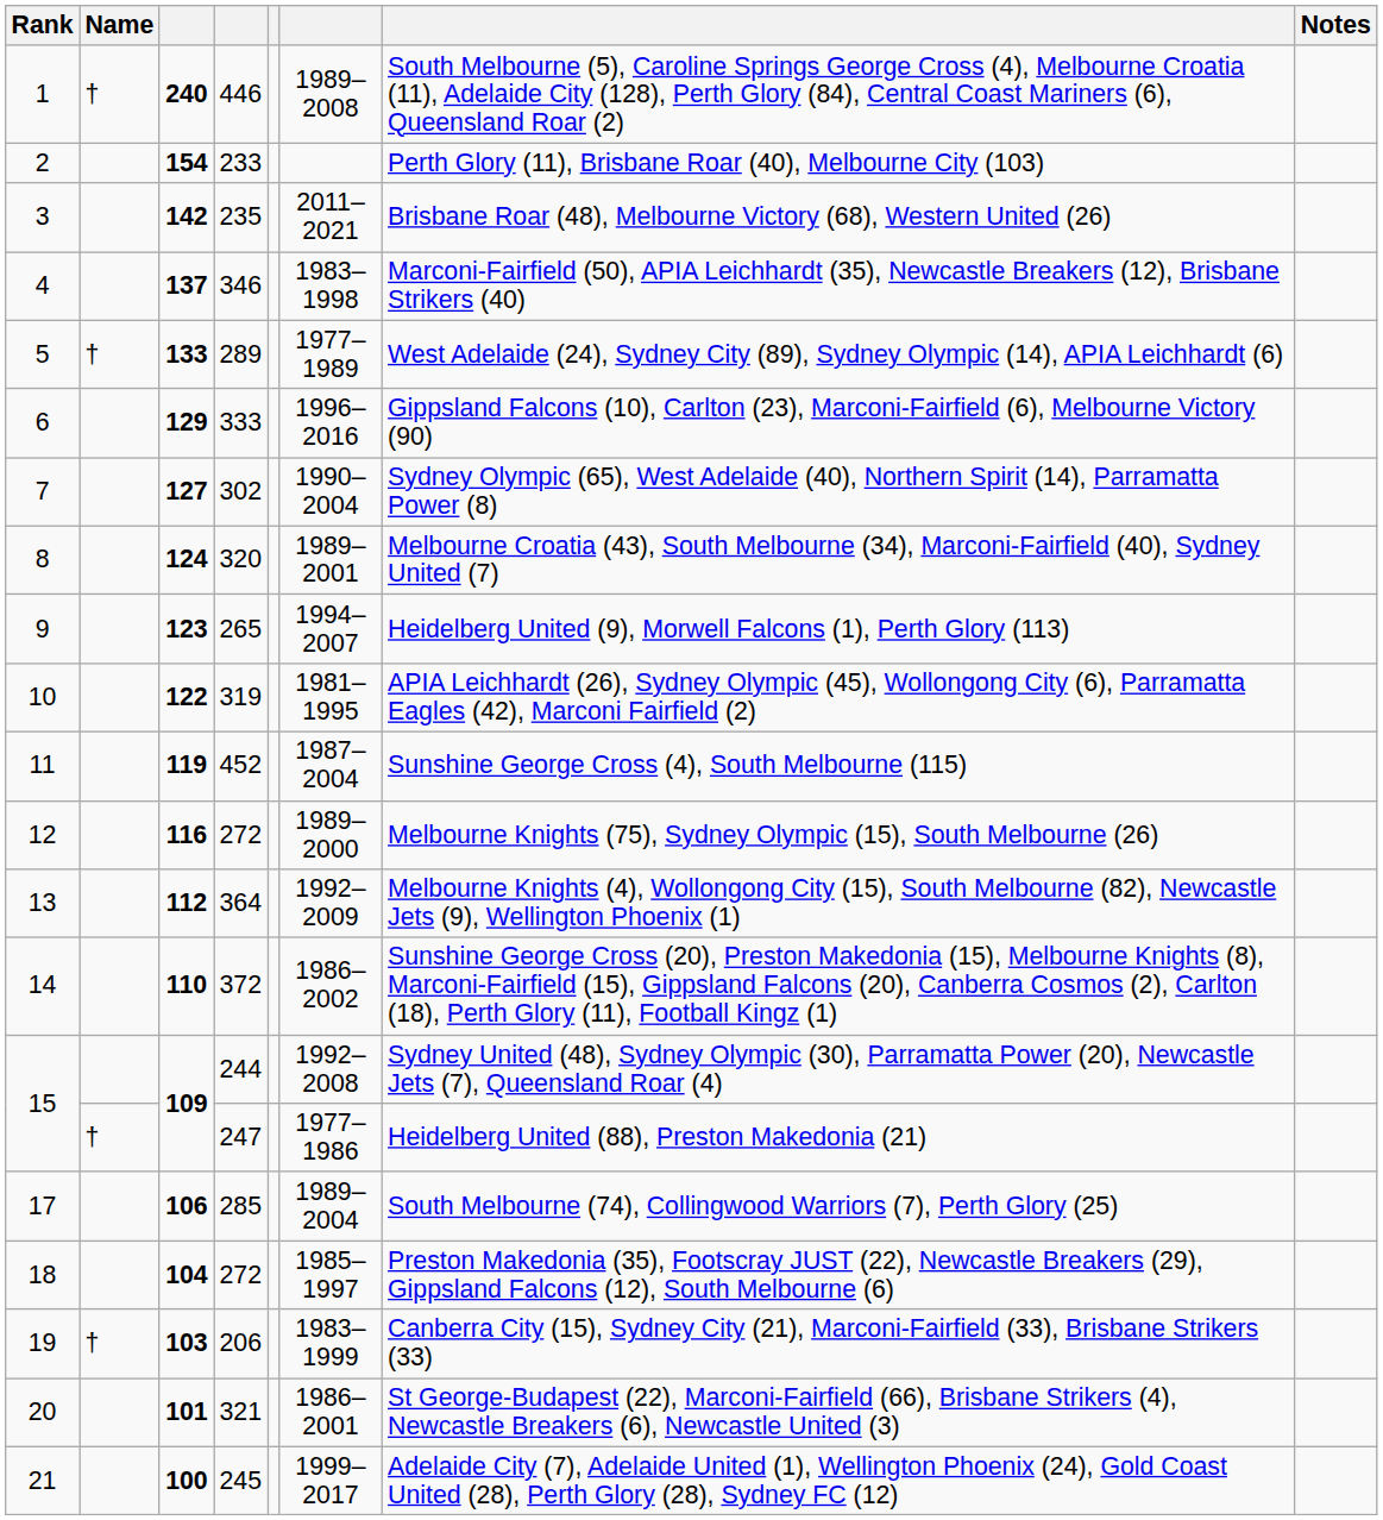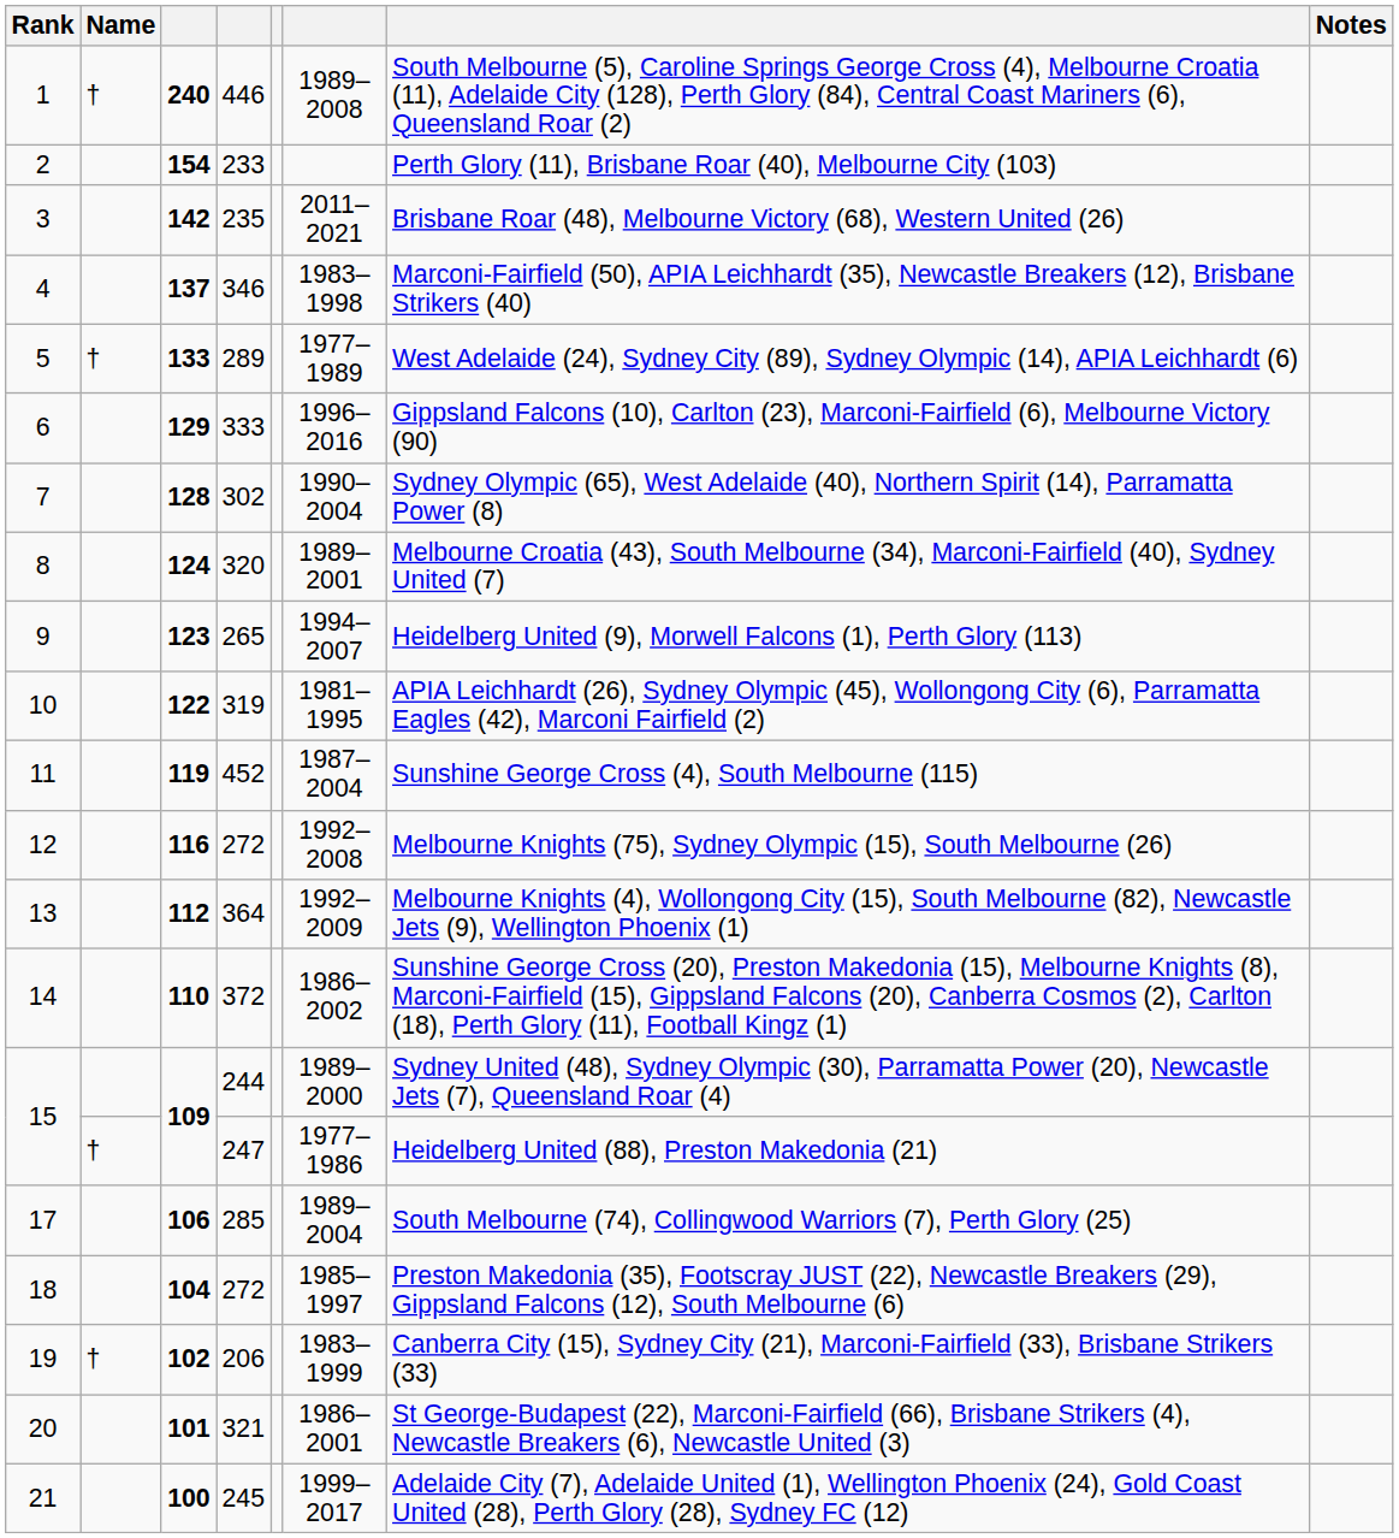 <table class="wikitable sortable" style="text-align: center">
 <tr>
 <th>Rank</th>
 <th>Name</th>
 <th></th>
 <th></th>
 <th></th>
 <th></th>
 <th class="unsortable"></th>
 <th class="unsortable">Notes</th>
 </tr>
 <tr>
 <td>1</td>
 <td align=left>  †</td>
 <td><strong>240</strong></td>
 <td>446</td>
 <td></td>
 <td>1989–2008</td>
 <td align=left><a href='#'>South Melbourne</a> (5), <a href='#'>Caroline Springs George Cross</a> (4), <a href='#'>Melbourne Croatia</a> (11), <a href='#'>Adelaide City</a> (128), <a href='#'>Perth Glory</a> (84), <a href='#'>Central Coast Mariners</a> (6), <a href='#'>Queensland Roar</a> (2)</td>
 <td></td>
 </tr>
 <tr>
 <td>2</td>
 <td align=left> </td>
 <td><strong>154</strong></td>
 <td>233</td>
 <td></td>
 <td></td>
 <td align=left><a href='#'>Perth Glory</a> (11), <a href='#'>Brisbane Roar</a> (40), <a href='#'>Melbourne City</a> (103)</td>
 <td></td>
 </tr>
 <tr>
 <td>3</td>
 <td align=left> </td>
 <td><strong>142</strong></td>
 <td>235</td>
 <td></td>
 <td>2011–2021</td>
 <td align=left><a href='#'>Brisbane Roar</a> (48), <a href='#'>Melbourne Victory</a> (68), <a href='#'>Western United</a> (26)</td>
 <td></td>
 </tr>
 <tr>
 <td>4</td>
 <td align=left> </td>
 <td><strong>137</strong></td>
 <td>346</td>
 <td></td>
 <td>1983–1998</td>
 <td align=left><a href='#'>Marconi-Fairfield</a> (50), <a href='#'>APIA Leichhardt</a> (35), <a href='#'>Newcastle Breakers</a> (12), <a href='#'>Brisbane Strikers</a> (40)</td>
 <td></td>
 </tr>
 <tr>
 <td>5</td>
 <td align=left>  †</td>
 <td><strong>133</strong></td>
 <td>289</td>
 <td></td>
 <td>1977–1989</td>
 <td align=left><a href='#'>West Adelaide</a> (24), <a href='#'>Sydney City</a> (89), <a href='#'>Sydney Olympic</a> (14), <a href='#'>APIA Leichhardt</a> (6)</td>
 <td></td>
 </tr>
 <tr>
 <td>6</td>
 <td align=left> </td>
 <td><strong>129</strong></td>
 <td>333</td>
 <td></td>
 <td>1996–2016</td>
 <td align=left><a href='#'>Gippsland Falcons</a> (10), <a href='#'>Carlton</a> (23), <a href='#'>Marconi-Fairfield</a> (6), <a href='#'>Melbourne Victory</a> (90)</td>
 <td></td>
 </tr>
 <tr>
 <td>7</td>
 <td align=left> </td>
-<td><strong>127</strong></td>
+<td><strong>128</strong></td>
 <td>302</td>
 <td></td>
 <td>1990–2004</td>
 <td align=left><a href='#'>Sydney Olympic</a> (65), <a href='#'>West Adelaide</a> (40), <a href='#'>Northern Spirit</a> (14), <a href='#'>Parramatta Power</a> (8)</td>
 <td></td>
 </tr>
 <tr>
 <td>8</td>
 <td align=left> </td>
 <td><strong>124</strong></td>
 <td>320</td>
 <td></td>
 <td>1989–2001</td>
 <td align=left><a href='#'>Melbourne Croatia</a> (43), <a href='#'>South Melbourne</a> (34), <a href='#'>Marconi-Fairfield</a> (40), <a href='#'>Sydney United</a> (7)</td>
 <td></td>
 </tr>
 <tr>
 <td>9</td>
 <td align=left></td>
 <td><strong>123</strong></td>
 <td>265</td>
 <td></td>
 <td>1994–2007</td>
 <td align=left><a href='#'>Heidelberg United</a> (9), <a href='#'>Morwell Falcons</a> (1), <a href='#'>Perth Glory</a> (113)</td>
 <td></td>
 </tr>
 <tr>
 <td>10</td>
 <td align=left> </td>
 <td><strong>122</strong></td>
 <td>319</td>
 <td></td>
 <td>1981–1995</td>
 <td align=left><a href='#'>APIA Leichhardt</a> (26), <a href='#'>Sydney Olympic</a> (45), <a href='#'>Wollongong City</a> (6), <a href='#'>Parramatta Eagles</a> (42), <a href='#'>Marconi Fairfield</a> (2)</td>
 <td></td>
 </tr>
 <tr>
 <td>11</td>
 <td align=left> </td>
 <td><strong>119</strong></td>
 <td>452</td>
 <td></td>
 <td>1987–2004</td>
 <td align=left><a href='#'>Sunshine George Cross</a> (4), <a href='#'>South Melbourne</a> (115)</td>
 <td></td>
 </tr>
 <tr>
 <td>12</td>
 <td align=left> </td>
 <td><strong>116</strong></td>
 <td>272</td>
 <td></td>
-<td>1989–2000</td>
+<td>1992–2008</td>
 <td align=left><a href='#'>Melbourne Knights</a> (75), <a href='#'>Sydney Olympic</a> (15), <a href='#'>South Melbourne</a> (26)</td>
 <td></td>
 </tr>
 <tr>
 <td>13</td>
 <td align=left> </td>
 <td><strong>112</strong></td>
 <td>364</td>
 <td></td>
 <td>1992–2009</td>
 <td align=left><a href='#'>Melbourne Knights</a> (4), <a href='#'>Wollongong City</a> (15), <a href='#'>South Melbourne</a> (82), <a href='#'>Newcastle Jets</a> (9), <a href='#'>Wellington Phoenix</a> (1)</td>
 <td></td>
 </tr>
 <tr>
 <td>14</td>
 <td align=left> </td>
 <td><strong>110</strong></td>
 <td>372</td>
 <td></td>
 <td>1986–2002</td>
 <td align=left><a href='#'>Sunshine George Cross</a> (20), <a href='#'>Preston Makedonia</a> (15), <a href='#'>Melbourne Knights</a> (8), <a href='#'>Marconi-Fairfield</a> (15), <a href='#'>Gippsland Falcons</a> (20), <a href='#'>Canberra Cosmos</a> (2), <a href='#'>Carlton</a> (18), <a href='#'>Perth Glory</a> (11), <a href='#'>Football Kingz</a> (1)</td>
 <td></td>
 </tr>
 <tr>
 <td rowspan="2">15</td>
 <td align=left> </td>
 <td rowspan="2"><strong>109</strong></td>
 <td>244</td>
 <td></td>
-<td>1992–2008</td>
+<td>1989–2000</td>
 <td align=left><a href='#'>Sydney United</a> (48), <a href='#'>Sydney Olympic</a> (30), <a href='#'>Parramatta Power</a> (20), <a href='#'>Newcastle Jets</a> (7), <a href='#'>Queensland Roar</a> (4)</td>
 <td></td>
 </tr>
 <tr>
 <td align=left>  †</td>
 <td>247</td>
 <td></td>
 <td>1977–1986</td>
 <td align=left><a href='#'>Heidelberg United</a> (88), <a href='#'>Preston Makedonia</a> (21)</td>
 <td></td>
 </tr>
 <tr>
 <td>17</td>
 <td align=left> </td>
 <td><strong>106</strong></td>
 <td>285</td>
 <td></td>
 <td>1989–2004</td>
 <td align=left><a href='#'>South Melbourne</a> (74), <a href='#'>Collingwood Warriors</a> (7), <a href='#'>Perth Glory</a> (25)</td>
 <td></td>
 </tr>
 <tr>
 <td>18</td>
 <td align=left> </td>
 <td><strong>104</strong></td>
 <td>272</td>
 <td></td>
 <td>1985–1997</td>
 <td align=left><a href='#'>Preston Makedonia</a> (35), <a href='#'>Footscray JUST</a> (22), <a href='#'>Newcastle Breakers</a> (29), <a href='#'>Gippsland Falcons</a> (12), <a href='#'>South Melbourne</a> (6)</td>
 <td></td>
 </tr>
 <tr>
 <td>19</td>
 <td align=left>  †</td>
-<td><strong>103</strong></td>
+<td><strong>102</strong></td>
 <td>206</td>
 <td></td>
 <td>1983–1999</td>
 <td align=left><a href='#'>Canberra City</a> (15), <a href='#'>Sydney City</a> (21), <a href='#'>Marconi-Fairfield</a> (33), <a href='#'>Brisbane Strikers</a> (33)</td>
 <td></td>
 </tr>
 <tr>
 <td>20</td>
 <td align=left> </td>
 <td><strong>101</strong></td>
 <td>321</td>
 <td></td>
 <td>1986–2001</td>
 <td align=left><a href='#'>St George-Budapest</a> (22), <a href='#'>Marconi-Fairfield</a> (66), <a href='#'>Brisbane Strikers</a> (4), <a href='#'>Newcastle Breakers</a> (6), <a href='#'>Newcastle United</a> (3)</td>
 <td></td>
 </tr>
 <tr>
 <td>21</td>
 <td align=left> </td>
 <td><strong>100</strong></td>
 <td>245</td>
 <td></td>
 <td>1999–2017</td>
 <td align=left><a href='#'>Adelaide City</a> (7), <a href='#'>Adelaide United</a> (1), <a href='#'>Wellington Phoenix</a> (24), <a href='#'>Gold Coast United</a> (28), <a href='#'>Perth Glory</a> (28), <a href='#'>Sydney FC</a> (12)</td>
 <td></td>
 </tr>
 </table>
